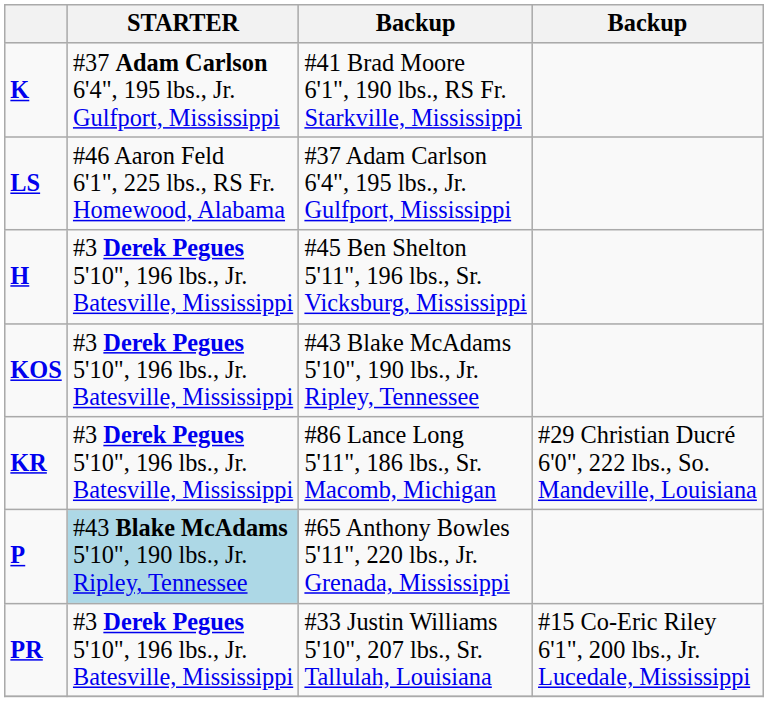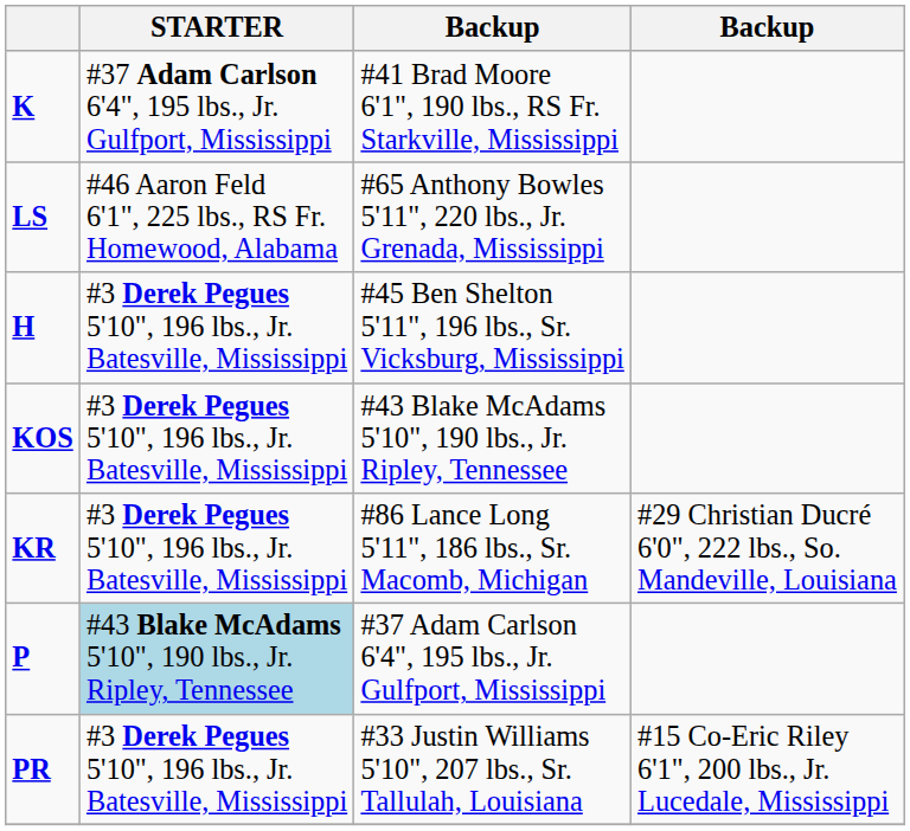 <table class="wikitable">
 <tr>
 <th></th>
 <th><strong>STARTER</strong></th>
 <th><strong>Backup</strong></th>
 <th><strong>Backup</strong></th>
 </tr>
 <tr>
 <td><strong><a href='#'>K</a></strong></td>
 <td>#37 <strong>Adam Carlson</strong><br>6'4", 195 lbs., Jr.<br><a href='#'>Gulfport, Mississippi</a></td>
 <td>#41 Brad Moore<br>6'1", 190 lbs., RS Fr.<br><a href='#'>Starkville, Mississippi</a></td>
 <td></td>
 </tr>
 <tr>
 <td><strong><a href='#'>LS</a></strong></td>
 <td>#46 Aaron Feld<br>6'1", 225 lbs., RS Fr.<br><a href='#'>Homewood, Alabama</a></td>
-<td>#37 Adam Carlson<br>6'4", 195 lbs., Jr.<br><a href='#'>Gulfport, Mississippi</a></td>
+<td>#65 Anthony Bowles<br>5'11", 220 lbs., Jr.<br><a href='#'>Grenada, Mississippi</a></td>
 <td></td>
 </tr>
 <tr>
 <td><strong><a href='#'>H</a></strong></td>
 <td>#3 <strong><a href='#'>Derek Pegues</a></strong><br>5'10", 196 lbs., Jr.<br><a href='#'>Batesville, Mississippi</a></td>
 <td>#45 Ben Shelton<br>5'11", 196 lbs., Sr.<br><a href='#'>Vicksburg, Mississippi</a></td>
 <td></td>
 </tr>
 <tr>
 <td><strong><a href='#'>KOS</a></strong></td>
 <td>#3 <strong><a href='#'>Derek Pegues</a></strong><br>5'10", 196 lbs., Jr.<br><a href='#'>Batesville, Mississippi</a></td>
 <td>#43 Blake McAdams<br>5'10", 190 lbs., Jr.<br><a href='#'>Ripley, Tennessee</a></td>
 <td></td>
 </tr>
 <tr>
 <td><strong><a href='#'>KR</a></strong></td>
 <td>#3 <strong><a href='#'>Derek Pegues</a></strong><br>5'10", 196 lbs., Jr.<br><a href='#'>Batesville, Mississippi</a></td>
 <td>#86 Lance Long<br>5'11", 186 lbs., Sr.<br><a href='#'>Macomb, Michigan</a></td>
 <td>#29 Christian Ducré<br>6'0", 222 lbs., So.<br><a href='#'>Mandeville, Louisiana</a></td>
 </tr>
 <tr>
 <td><strong><a href='#'>P</a></strong></td>
 <td style="background: lightblue;">#43 <strong>Blake McAdams</strong><br>5'10", 190 lbs., Jr.<br><a href='#'>Ripley, Tennessee</a></td>
-<td>#65 Anthony Bowles<br>5'11", 220 lbs., Jr.<br><a href='#'>Grenada, Mississippi</a></td>
+<td>#37 Adam Carlson<br>6'4", 195 lbs., Jr.<br><a href='#'>Gulfport, Mississippi</a></td>
 <td></td>
 </tr>
 <tr>
 <td><strong><a href='#'>PR</a></strong></td>
 <td>#3 <strong><a href='#'>Derek Pegues</a></strong><br>5'10", 196 lbs., Jr.<br><a href='#'>Batesville, Mississippi</a></td>
 <td>#33 Justin Williams<br>5'10", 207 lbs., Sr.<br><a href='#'>Tallulah, Louisiana</a></td>
 <td>#15 Co-Eric Riley<br>6'1", 200 lbs., Jr.<br><a href='#'>Lucedale, Mississippi</a></td>
 </tr>
 <tr>
 </tr>
 </table>
